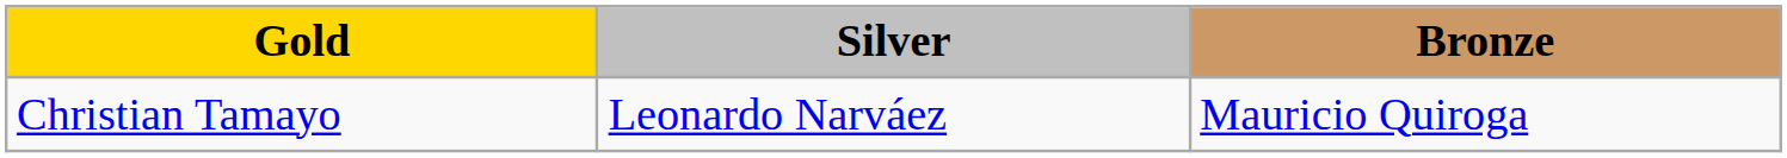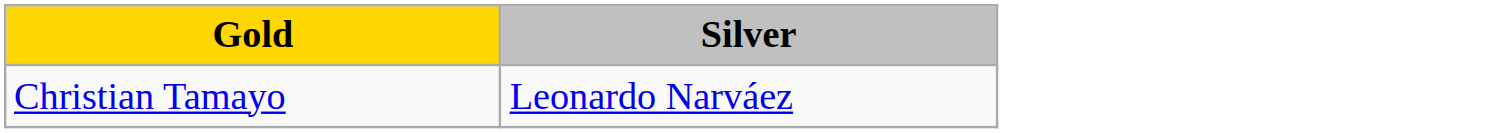 <table class="wikitable" style="text-align:left">
 <tr align="center">
 <td width=200 bgcolor=gold><strong>Gold</strong></td>
 <td width=200 bgcolor=silver><strong>Silver</strong></td>
-<td width=200 bgcolor=CC9966><strong>Bronze</strong></td>
 </tr>
 <tr>
 <td><a href='#'>Christian Tamayo</a><br><em></em></td>
 <td><a href='#'>Leonardo Narváez</a><br><em></em></td>
-<td><a href='#'>Mauricio Quiroga</a><br><em></em></td>
 </tr>
 </table>
